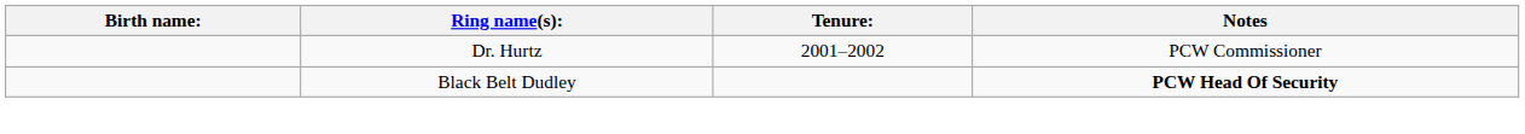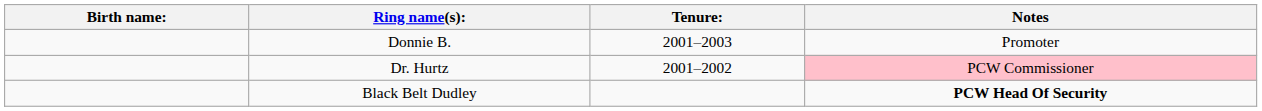 <table class="sortable wikitable" style="font-size:85%; text-align:center; width:70%;">
 <tr>
 <th>Birth name:</th>
 <th><a href='#'>Ring name</a>(s):</th>
 <th>Tenure:</th>
 <th>Notes</th>
 </tr>
 <tr>
 <td></td>
+<td>Donnie B.</td>
+<td sort>2001–2003</td>
+<td>Promoter</td>
+</tr>
+<tr>
+<td></td>
 <td>Dr. Hurtz</td>
 <td sort>2001–2002</td>
-<td>PCW Commissioner</td>
+<td style="background: pink;">PCW Commissioner</td>
 </tr>
 <tr>
 <td></td>
 <td>Black Belt Dudley</td>
 <td sort></td>
 <td><strong>PCW Head Of Security</strong></td>
 </tr>
 </table>
